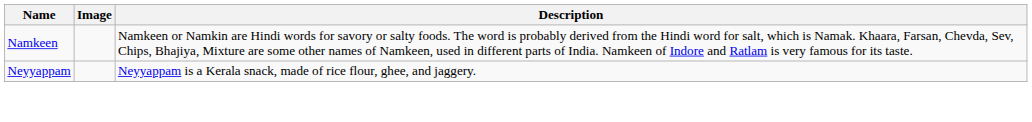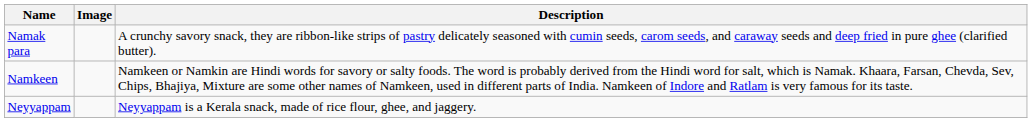 <table class="wikitable">
 <tr>
 <th>Name</th>
 <th>Image</th>
 <th>Description</th>
+</tr>
+<tr>
+<td><a href='#'>Namak para</a></td>
+<td></td>
+<td>A crunchy savory snack, they are ribbon-like strips of <a href='#'>pastry</a> delicately seasoned with <a href='#'>cumin</a> seeds, <a href='#'>carom seeds</a>, and <a href='#'>caraway</a> seeds and <a href='#'>deep fried</a> in pure <a href='#'>ghee</a> (clarified butter).</td>
 </tr>
 <tr>
 <td><a href='#'>Namkeen</a></td>
 <td></td>
 <td>Namkeen or Namkin are Hindi words for savory or salty foods. The word is probably derived from the Hindi word for salt, which is Namak. Khaara, Farsan, Chevda, Sev, Chips, Bhajiya, Mixture are some other names of Namkeen, used in different parts of India. Namkeen of <a href='#'>Indore</a> and <a href='#'>Ratlam</a> is very famous for its taste.</td>
 </tr>
 <tr>
 <td><a href='#'>Neyyappam</a></td>
 <td><br></td>
 <td><a href='#'>Neyyappam</a> is a Kerala snack, made of rice flour, ghee, and jaggery.</td>
 </tr>
 </table>
